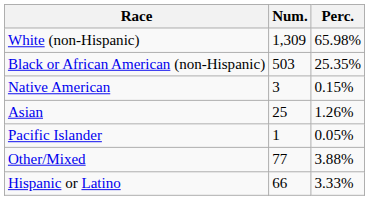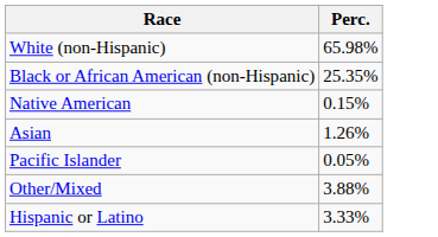 <table class="wikitable">
 <tr>
 <th>Race</th>
-<th>Num.</th>
 <th>Perc.</th>
 </tr>
 <tr>
 <td><a href='#'>White</a> (non-Hispanic)</td>
-<td>1,309</td>
 <td>65.98%</td>
 </tr>
 <tr>
 <td><a href='#'>Black or African American</a> (non-Hispanic)</td>
-<td>503</td>
 <td>25.35%</td>
 </tr>
 <tr>
 <td><a href='#'>Native American</a></td>
-<td>3</td>
 <td>0.15%</td>
 </tr>
 <tr>
 <td><a href='#'>Asian</a></td>
-<td>25</td>
 <td>1.26%</td>
 </tr>
 <tr>
 <td><a href='#'>Pacific Islander</a></td>
-<td>1</td>
 <td>0.05%</td>
 </tr>
 <tr>
 <td><a href='#'>Other/Mixed</a></td>
-<td>77</td>
 <td>3.88%</td>
 </tr>
 <tr>
 <td><a href='#'>Hispanic</a> or <a href='#'>Latino</a></td>
-<td>66</td>
 <td>3.33%</td>
 </tr>
 </table>
